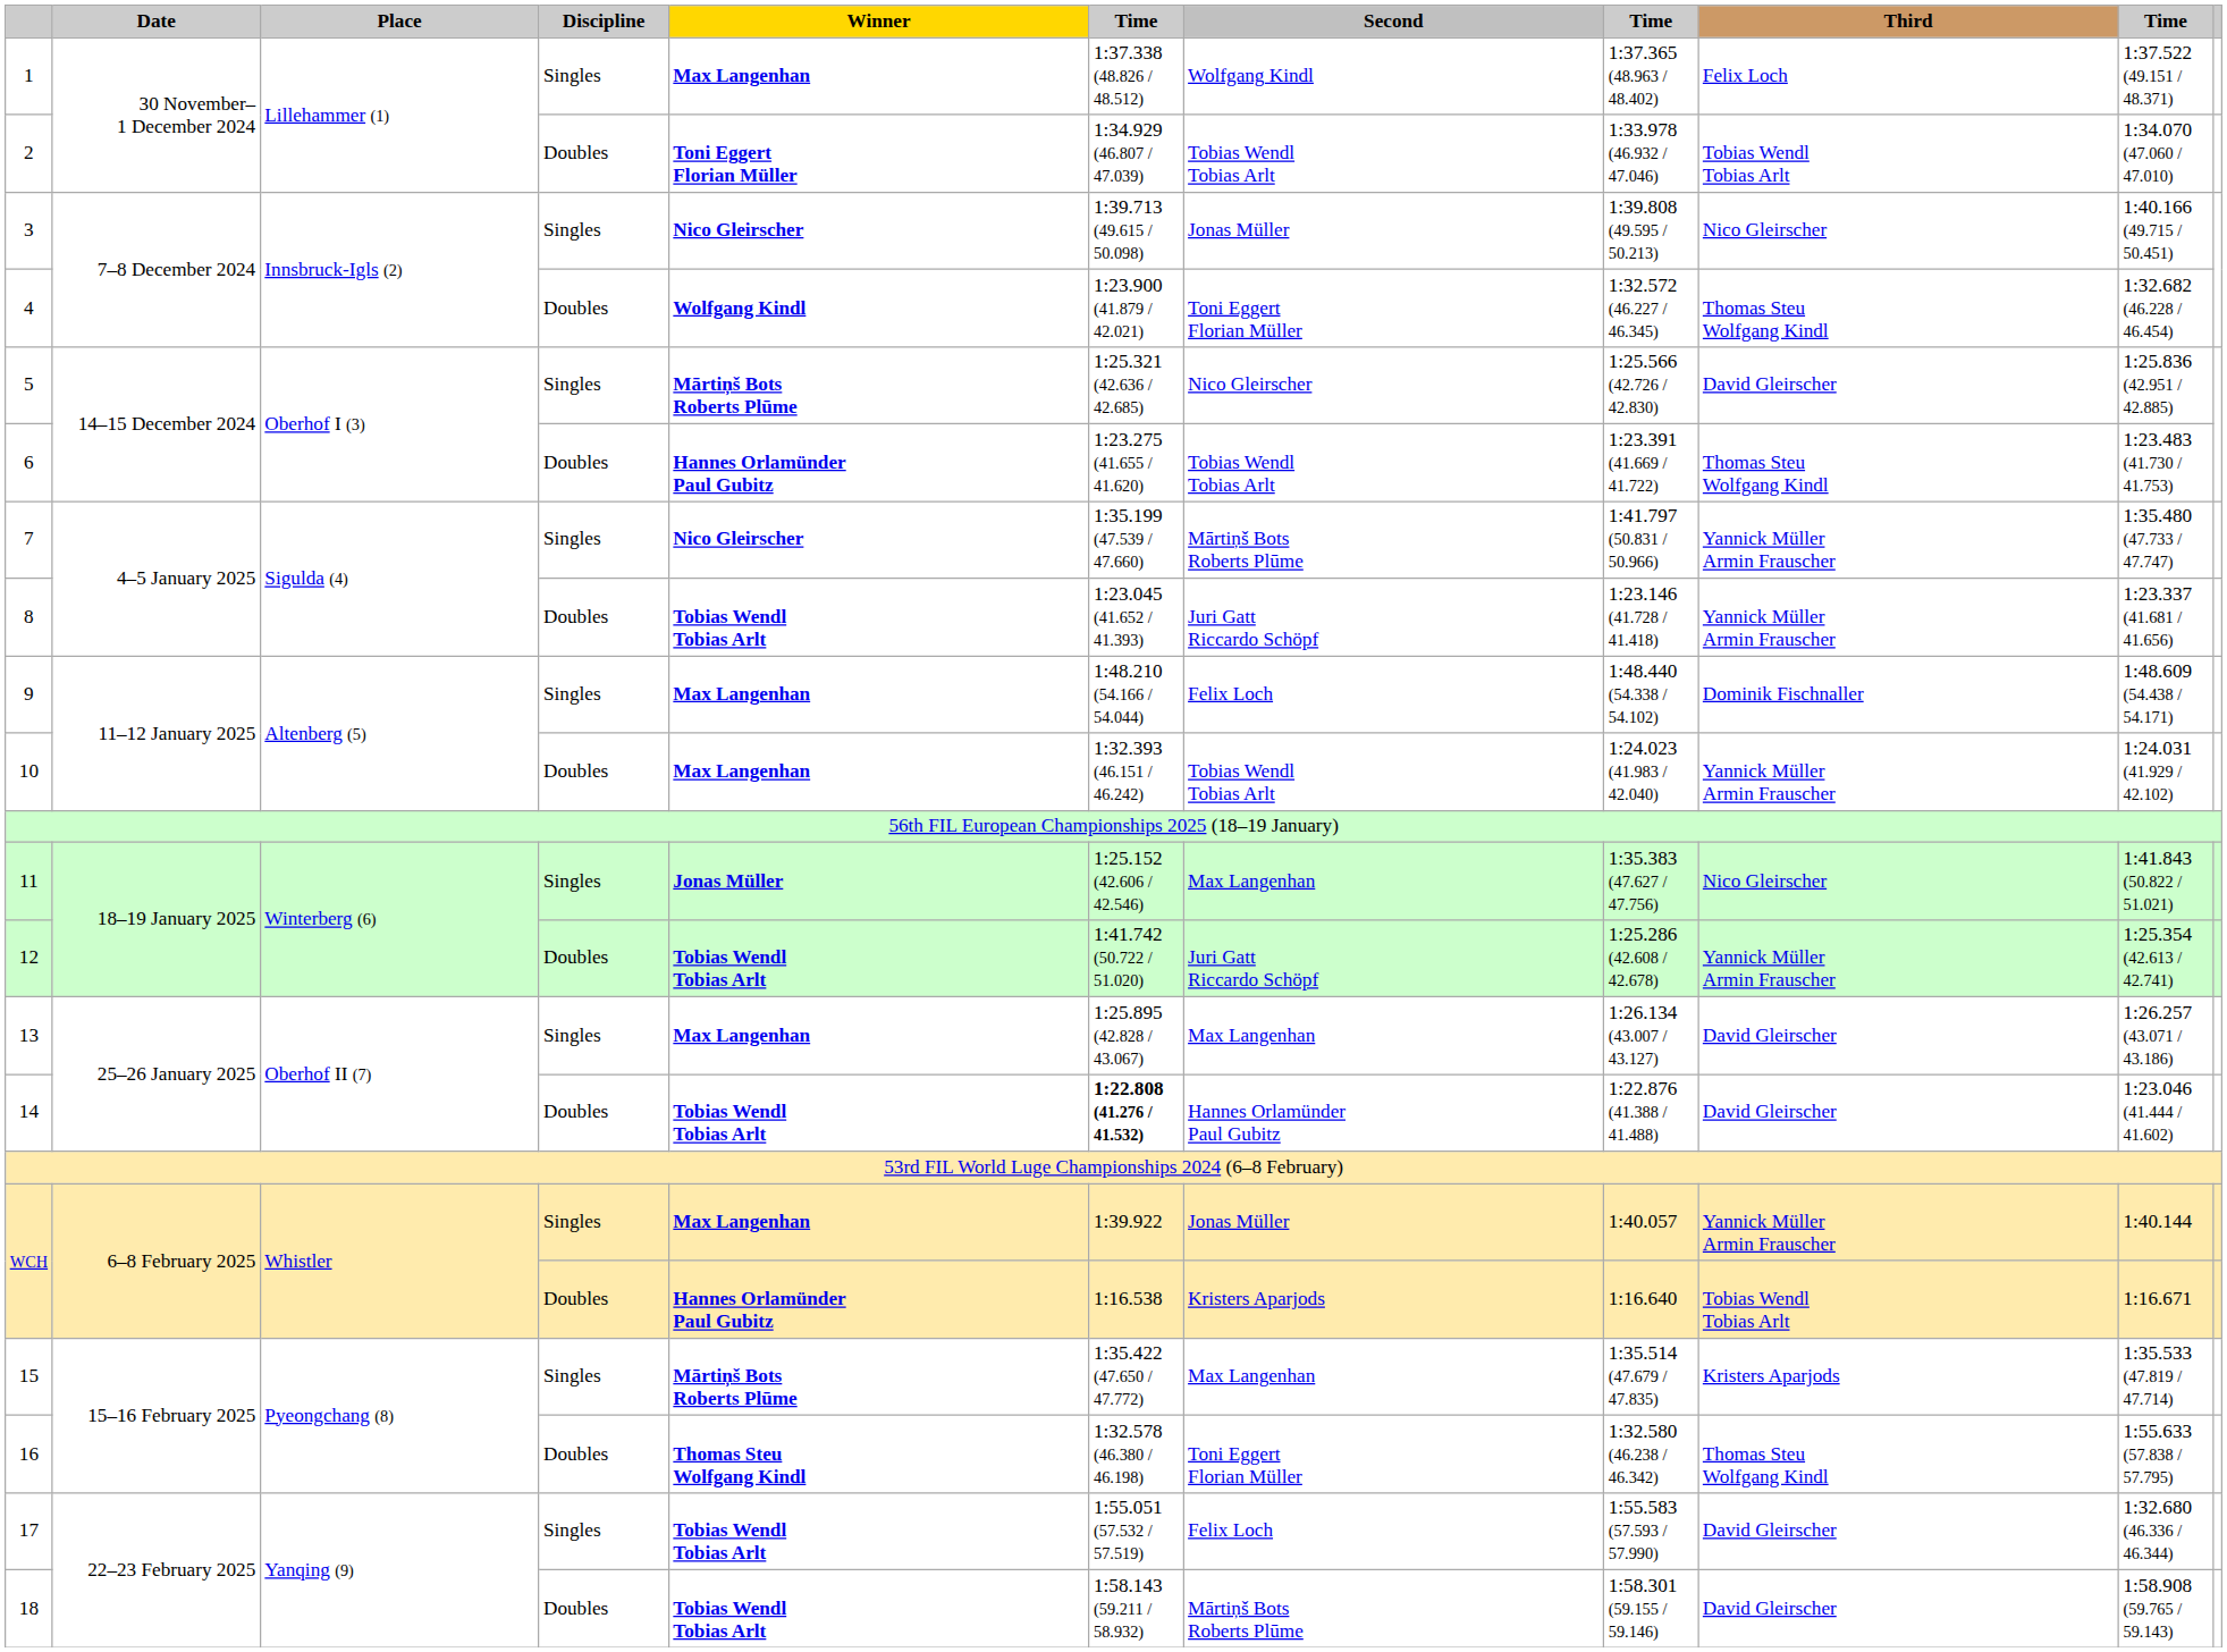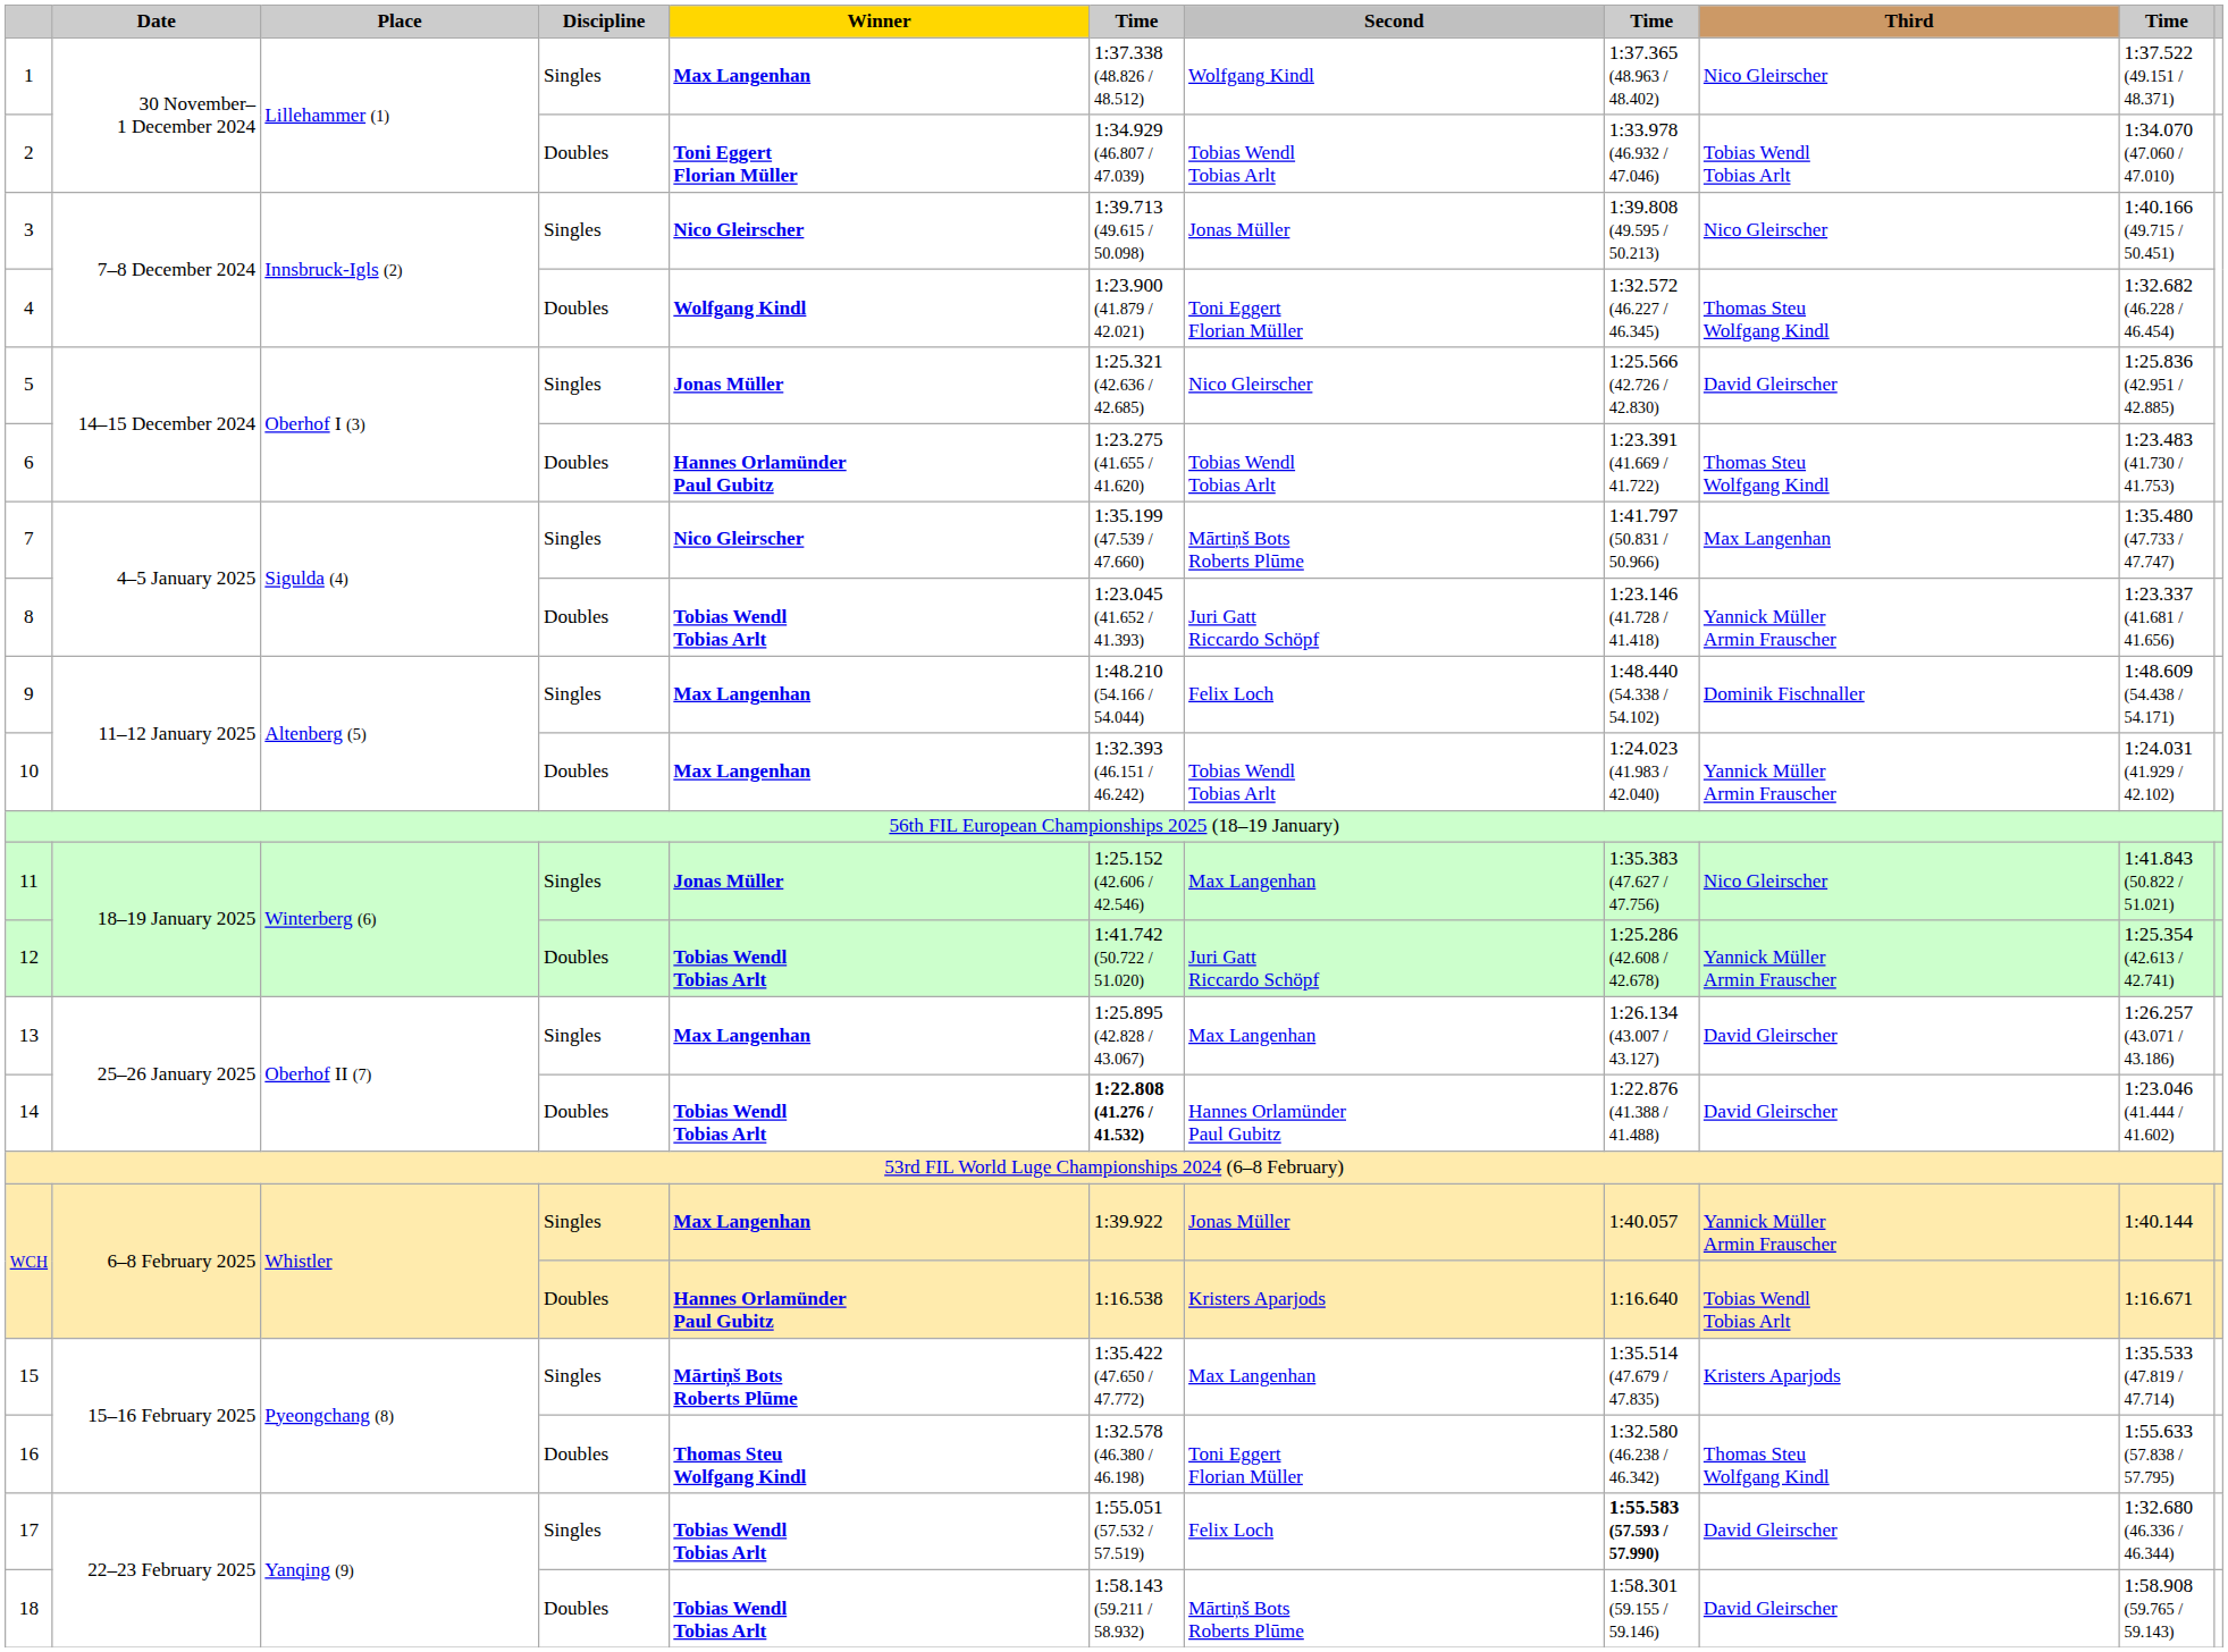 <table class="wikitable plainrowheaders" style="background:#fff; font-size:86%; line-height:16px; border:grey solid 1px; border-collapse:collapse;">
 <tr>
 <th scope="col" style="background:#ccc; width=5 px;"></th>
 <th scope="col" style="background:#ccc; width:140px;">Date</th>
 <th scope="col" style="background:#ccc; width:190px;">Place<br> </th>
 <th scope="col" style="background:#ccc; width:85px;">Discipline</th>
 <th scope="col" style="background:gold; width:290px;">Winner</th>
 <th scope="col" style="background:#ccc; width:60px;">Time</th>
 <th scope="col" style="background:silver; width:290px;">Second</th>
 <th scope="col" style="background:#ccc; width:60px;">Time</th>
 <th scope="col" style="background:#c96; width:290px;">Third</th>
 <th scope="col" style="background:#ccc; width:60px;">Time</th>
 <th scope="col" style="background:#ccc; width=5 px;"></th>
 </tr>
 <tr>
 <td align="center">1</td>
 <td rowspan="2" align="right">30 November–<br>1 December 2024</td>
 <td rowspan="2"> <a href='#'>Lillehammer</a> <small>(1)</small></td>
 <td>Singles</td>
 <td> <strong><a href='#'>Max Langenhan</a></strong></td>
 <td>1:37.338<br><small>(48.826 / 48.512)</small></td>
 <td> <a href='#'>Wolfgang Kindl</a></td>
 <td>1:37.365<br><small>(48.963 / 48.402)</small></td>
-<td> <a href='#'>Felix Loch</a></td>
+<td> <a href='#'>Nico Gleirscher</a></td>
 <td>1:37.522<br><small>(49.151 / 48.371)</small></td>
 <td></td>
 </tr>
 <tr>
 <td align="center">2</td>
 <td>Doubles</td>
 <td><strong><small></small><br><a href='#'>Toni Eggert</a><br><a href='#'>Florian Müller</a></strong></td>
 <td>1:34.929<br><small>(46.807 / 47.039)</small></td>
 <td><small></small><br><a href='#'>Tobias Wendl</a><br><a href='#'>Tobias Arlt</a></td>
 <td>1:33.978<br><small>(46.932 / 47.046)</small></td>
 <td><small></small><br><a href='#'>Tobias Wendl</a><br><a href='#'>Tobias Arlt</a></td>
 <td>1:34.070<br><small>(47.060 / 47.010)</small></td>
 <td></td>
 </tr>
 <tr>
 <td align="center">3</td>
 <td rowspan="2" align="right">7–8 December 2024</td>
 <td rowspan="2"> <a href='#'>Innsbruck-Igls</a> <small>(2)</small></td>
 <td>Singles</td>
 <td> <strong><a href='#'>Nico Gleirscher</a></strong></td>
 <td>1:39.713<br><small>(49.615 / 50.098)</small></td>
 <td> <a href='#'>Jonas Müller</a></td>
 <td>1:39.808<br><small>(49.595 / 50.213)</small></td>
 <td> <a href='#'>Nico Gleirscher</a></td>
 <td>1:40.166<br><small>(49.715 / 50.451)</small></td>
 <td rowspan="2"></td>
 </tr>
 <tr>
 <td align="center">4</td>
 <td>Doubles</td>
 <td><strong> <a href='#'>Wolfgang Kindl</a></strong></td>
 <td>1:23.900<br><small>(41.879 / 42.021)</small></td>
 <td><small></small><br><a href='#'>Toni Eggert</a><br><a href='#'>Florian Müller</a></td>
 <td>1:32.572<br><small>(46.227 / 46.345)</small></td>
 <td><small></small><br><a href='#'>Thomas Steu</a><br><a href='#'>Wolfgang Kindl</a></td>
 <td>1:32.682<br><small>(46.228 / 46.454)</small></td>
 </tr>
 <tr>
 <td align="center">5</td>
 <td rowspan="2" align="right">14–15 December 2024</td>
 <td rowspan="2"> <a href='#'>Oberhof</a> I <small>(3)</small></td>
 <td>Singles</td>
-<td><strong><small></small><br><a href='#'>Mārtiņš Bots</a><br><a href='#'>Roberts Plūme</a></strong></td>
+<td><strong> <a href='#'>Jonas Müller</a></strong></td>
 <td>1:25.321<br><small>(42.636 / 42.685)</small></td>
 <td> <a href='#'>Nico Gleirscher</a></td>
 <td>1:25.566<br><small>(42.726 / 42.830)</small></td>
 <td> <a href='#'>David Gleirscher</a></td>
 <td>1:25.836<br><small>(42.951 / 42.885)</small></td>
 <td rowspan="2"></td>
 </tr>
 <tr>
 <td align="center">6</td>
 <td>Doubles</td>
 <td><strong><small></small><br><a href='#'>Hannes Orlamünder</a><br><a href='#'>Paul Gubitz</a></strong></td>
 <td>1:23.275<br><small>(41.655 / 41.620)</small></td>
 <td><small></small><br><a href='#'>Tobias Wendl</a><br><a href='#'>Tobias Arlt</a></td>
 <td>1:23.391<br><small>(41.669 / 41.722)</small></td>
 <td><small></small><br><a href='#'>Thomas Steu</a><br><a href='#'>Wolfgang Kindl</a></td>
 <td>1:23.483<br><small>(41.730 / 41.753)</small></td>
 </tr>
 <tr>
 <td align="center">7</td>
 <td rowspan="2" align="right">4–5 January 2025</td>
 <td rowspan="2"> <a href='#'>Sigulda</a> <small>(4)</small></td>
 <td>Singles</td>
 <td><strong> <a href='#'>Nico Gleirscher</a></strong></td>
 <td>1:35.199<br><small>(47.539 / 47.660)</small></td>
 <td><small></small><br><a href='#'>Mārtiņš Bots</a><br><a href='#'>Roberts Plūme</a></td>
 <td>1:41.797<br><small>(50.831 / 50.966)</small></td>
-<td><small></small><br><a href='#'>Yannick Müller</a><br><a href='#'>Armin Frauscher</a></td>
+<td> <a href='#'>Max Langenhan</a></td>
 <td>1:35.480<br><small>(47.733 / 47.747)</small></td>
 <td></td>
 </tr>
 <tr>
 <td align="center">8</td>
 <td>Doubles</td>
 <td><strong><small></small><br><a href='#'>Tobias Wendl</a><br><a href='#'>Tobias Arlt</a></strong></td>
 <td>1:23.045<br><small>(41.652 / 41.393)</small></td>
 <td><small></small><br><a href='#'>Juri Gatt</a><br><a href='#'>Riccardo Schöpf</a></td>
 <td>1:23.146<br><small>(41.728 / 41.418)</small></td>
 <td><small></small><br><a href='#'>Yannick Müller</a><br><a href='#'>Armin Frauscher</a></td>
 <td>1:23.337<br><small>(41.681 / 41.656)</small></td>
 <td></td>
 </tr>
 <tr>
 <td align="center">9</td>
 <td rowspan="2" align="right">11–12 January 2025</td>
 <td rowspan="2"> <a href='#'>Altenberg</a> <small>(5)</small></td>
 <td>Singles</td>
 <td> <strong><a href='#'>Max Langenhan</a></strong></td>
 <td>1:48.210<br><small>(54.166 / 54.044)</small></td>
 <td> <a href='#'>Felix Loch</a></td>
 <td>1:48.440<br><small>(54.338 / 54.102)</small></td>
 <td> <a href='#'>Dominik Fischnaller</a></td>
 <td>1:48.609<br><small>(54.438 / 54.171)</small></td>
 <td></td>
 </tr>
 <tr>
 <td align="center">10</td>
 <td>Doubles</td>
 <td> <strong><a href='#'>Max Langenhan</a></strong></td>
 <td>1:32.393<br><small>(46.151 / 46.242)</small></td>
 <td><small></small><br><a href='#'>Tobias Wendl</a><br><a href='#'>Tobias Arlt</a></td>
 <td>1:24.023<br><small>(41.983 / 42.040)</small></td>
 <td><small></small><br><a href='#'>Yannick Müller</a><br><a href='#'>Armin Frauscher</a></td>
 <td>1:24.031<br><small>(41.929 / 42.102)</small></td>
 <td></td>
 </tr>
 <tr style="background:#CCFFCC">
 <td align=center colspan=11><a href='#'>56th FIL European Championships 2025</a> (18–19 January)</td>
 </tr>
 <tr style="background:#CCFFCC">
 <td align="center">11</td>
 <td rowspan=2 align="right">18–19 January 2025</td>
 <td rowspan=2> <a href='#'>Winterberg</a> <small>(6)</small></td>
 <td>Singles</td>
 <td><strong> <a href='#'>Jonas Müller</a></strong></td>
 <td>1:25.152<br><small>(42.606 / 42.546)</small></td>
 <td> <a href='#'>Max Langenhan</a></td>
 <td>1:35.383<br><small>(47.627 / 47.756)</small></td>
 <td> <a href='#'>Nico Gleirscher</a></td>
 <td>1:41.843<br><small>(50.822 / 51.021)</small></td>
 <td></td>
 </tr>
 <tr style="background:#CCFFCC">
 <td align="center">12</td>
 <td>Doubles</td>
 <td><strong><small></small><br><a href='#'>Tobias Wendl</a><br><a href='#'>Tobias Arlt</a></strong></td>
 <td>1:41.742<br><small>(50.722 / 51.020)</small></td>
 <td><small></small><br><a href='#'>Juri Gatt</a><br><a href='#'>Riccardo Schöpf</a></td>
 <td>1:25.286<br><small>(42.608 / 42.678)</small></td>
 <td><small></small><br><a href='#'>Yannick Müller</a><br><a href='#'>Armin Frauscher</a></td>
 <td>1:25.354<br><small>(42.613 / 42.741)</small></td>
 <td></td>
 </tr>
 <tr>
 <td align="center">13</td>
 <td rowspan="2" align="right">25–26 January 2025</td>
 <td rowspan="2"> <a href='#'>Oberhof</a> II <small>(7)</small></td>
 <td>Singles</td>
 <td> <strong><a href='#'>Max Langenhan</a></strong></td>
 <td>1:25.895<br><small>(42.828 / 43.067)</small></td>
 <td> <a href='#'>Max Langenhan</a></td>
 <td>1:26.134<br><small>(43.007 / 43.127)</small></td>
 <td> <a href='#'>David Gleirscher</a></td>
 <td>1:26.257<br><small>(43.071 / 43.186)</small></td>
 <td></td>
 </tr>
 <tr>
 <td align="center">14</td>
 <td>Doubles</td>
 <td><strong><small></small><br><a href='#'>Tobias Wendl</a><br><a href='#'>Tobias Arlt</a></strong></td>
 <td><strong>1:22.808<br><small>(41.276 / 41.532)</small></strong></td>
 <td><small></small><br><a href='#'>Hannes Orlamünder</a><br><a href='#'>Paul Gubitz</a></td>
 <td>1:22.876<br><small>(41.388 / 41.488)</small></td>
 <td> <a href='#'>David Gleirscher</a></td>
 <td>1:23.046<br><small>(41.444 / 41.602)</small></td>
 <td></td>
 </tr>
 <tr style="background:#FFEBAD">
 <td align=center colspan=11><a href='#'>53rd FIL World Luge Championships 2024</a> (6–8 February)</td>
 </tr>
 <tr style="background:#FFEBAD">
 <td rowspan="2" align="center"><small><a href='#'>WCH</a></small></td>
 <td rowspan="2" align="right">6–8 February 2025</td>
 <td rowspan="2"> <a href='#'>Whistler</a></td>
 <td>Singles</td>
 <td> <strong><a href='#'>Max Langenhan</a></strong></td>
 <td>1:39.922</td>
 <td> <a href='#'>Jonas Müller</a></td>
 <td>1:40.057</td>
 <td><small></small><br><a href='#'>Yannick Müller</a><br><a href='#'>Armin Frauscher</a></td>
 <td>1:40.144</td>
 <td></td>
 </tr>
 <tr style="background:#FFEBAD">
 <td>Doubles</td>
 <td><strong><small></small><br><a href='#'>Hannes Orlamünder</a><br><a href='#'>Paul Gubitz</a></strong></td>
 <td>1:16.538</td>
 <td> <a href='#'>Kristers Aparjods</a></td>
 <td>1:16.640</td>
 <td><small></small><br><a href='#'>Tobias Wendl</a><br><a href='#'>Tobias Arlt</a></td>
 <td>1:16.671</td>
 <td></td>
 </tr>
 <tr>
 <td align="center">15</td>
 <td rowspan="2" align="right">15–16 February 2025</td>
 <td rowspan="2"> <a href='#'>Pyeongchang</a> <small>(8)</small></td>
 <td>Singles</td>
 <td><strong><small></small><br><a href='#'>Mārtiņš Bots</a><br><a href='#'>Roberts Plūme</a></strong></td>
 <td>1:35.422<br><small>(47.650 / 47.772)</small></td>
 <td> <a href='#'>Max Langenhan</a></td>
 <td>1:35.514<br><small>(47.679 / 47.835)</small></td>
 <td> <a href='#'>Kristers Aparjods</a></td>
 <td>1:35.533<br><small>(47.819 / 47.714)</small></td>
 <td></td>
 </tr>
 <tr>
 <td align="center">16</td>
 <td>Doubles</td>
 <td><strong><small></small><br><a href='#'>Thomas Steu</a><br><a href='#'>Wolfgang Kindl</a></strong></td>
 <td>1:32.578<br><small>(46.380 / 46.198)</small></td>
 <td><small></small><br><a href='#'>Toni Eggert</a><br><a href='#'>Florian Müller</a></td>
 <td>1:32.580<br><small>(46.238 / 46.342)</small></td>
 <td><small></small><br><a href='#'>Thomas Steu</a><br><a href='#'>Wolfgang Kindl</a></td>
 <td>1:55.633<br><small>(57.838 / 57.795)</small></td>
 <td></td>
 </tr>
 <tr>
 <td align="center">17</td>
 <td rowspan="2" align="right">22–23 February 2025</td>
 <td rowspan="2"> <a href='#'>Yanqing</a> <small>(9)</small></td>
 <td>Singles</td>
 <td><strong><small></small><br><a href='#'>Tobias Wendl</a><br><a href='#'>Tobias Arlt</a></strong></td>
 <td>1:55.051<br><small>(57.532 / 57.519)</small></td>
 <td> <a href='#'>Felix Loch</a></td>
-<td>1:55.583<br><small>(57.593 / 57.990)</small></td>
+<td><strong>1:55.583<br><small>(57.593 / 57.990)</small></strong></td>
 <td> <a href='#'>David Gleirscher</a></td>
 <td>1:32.680<br><small>(46.336 / 46.344)</small></td>
 <td></td>
 </tr>
 <tr>
 <td align="center">18</td>
 <td>Doubles</td>
 <td><strong><small></small><br><a href='#'>Tobias Wendl</a><br><a href='#'>Tobias Arlt</a></strong></td>
 <td>1:58.143<br><small>(59.211 / 58.932)</small></td>
 <td><small></small><br><a href='#'>Mārtiņš Bots</a><br><a href='#'>Roberts Plūme</a></td>
 <td>1:58.301<br><small>(59.155 / 59.146)</small></td>
 <td> <a href='#'>David Gleirscher</a></td>
 <td>1:58.908<br><small>(59.765 / 59.143)</small></td>
 <td></td>
 </tr>
 </table>
